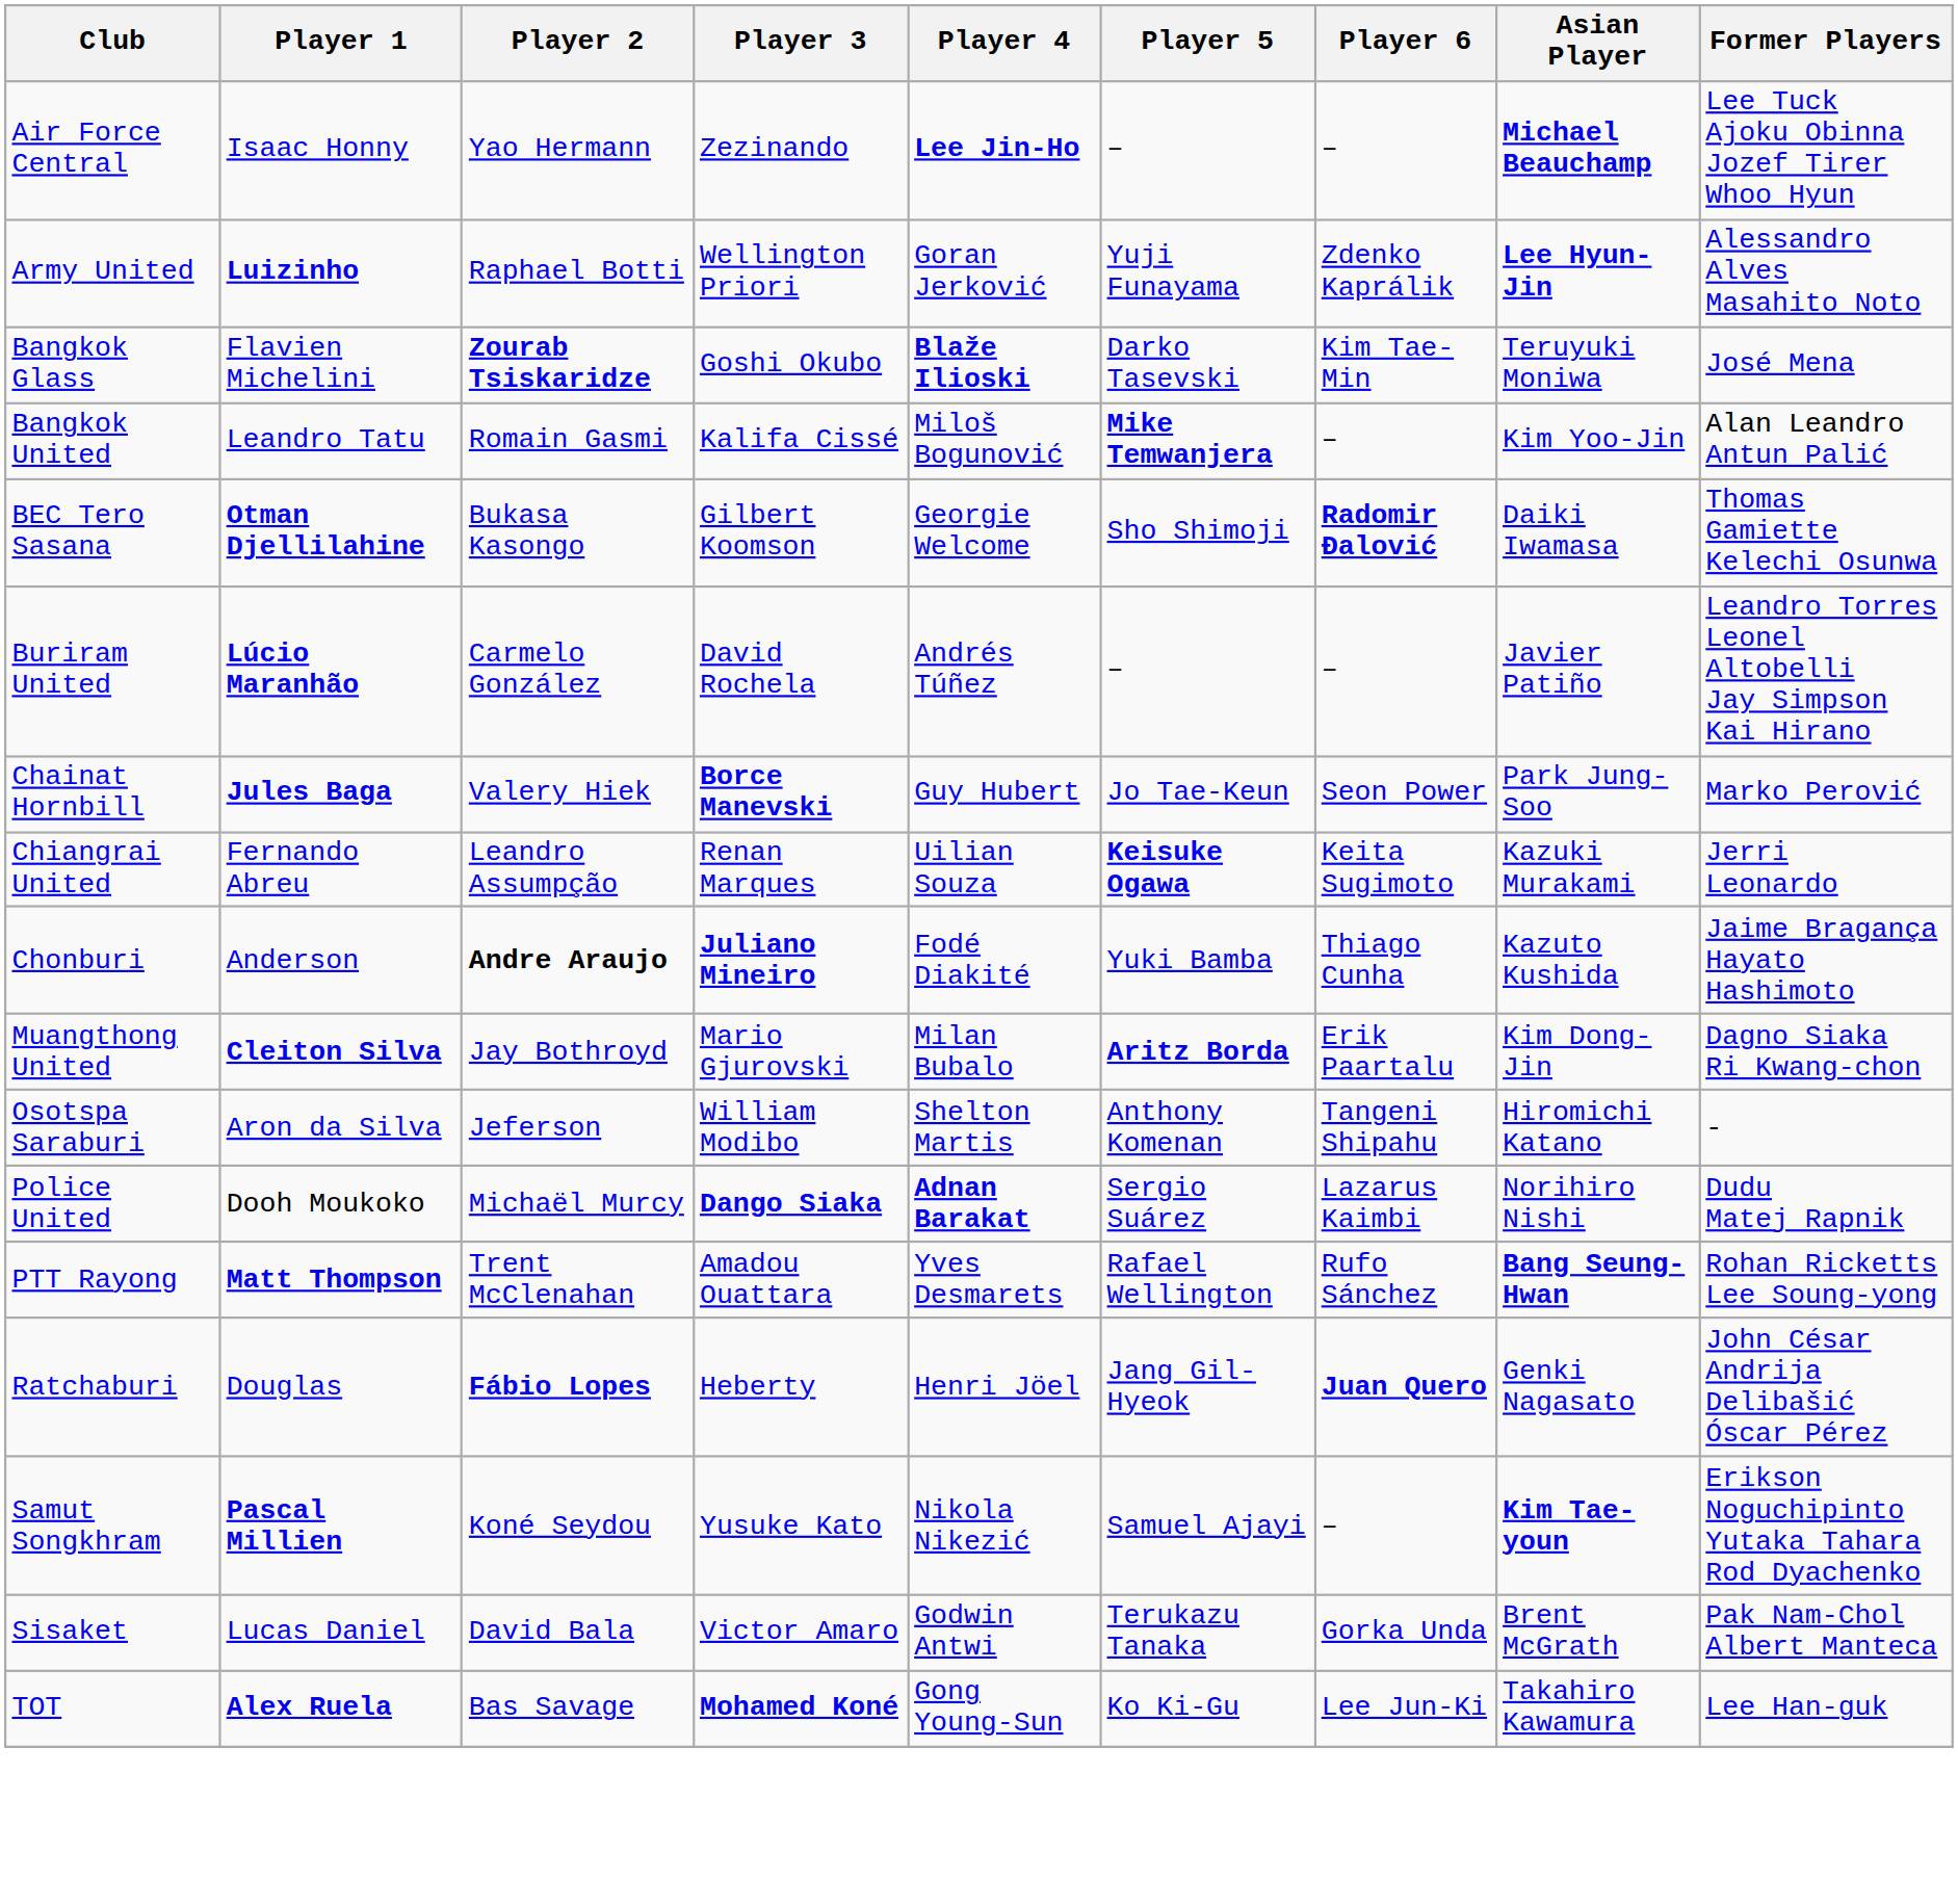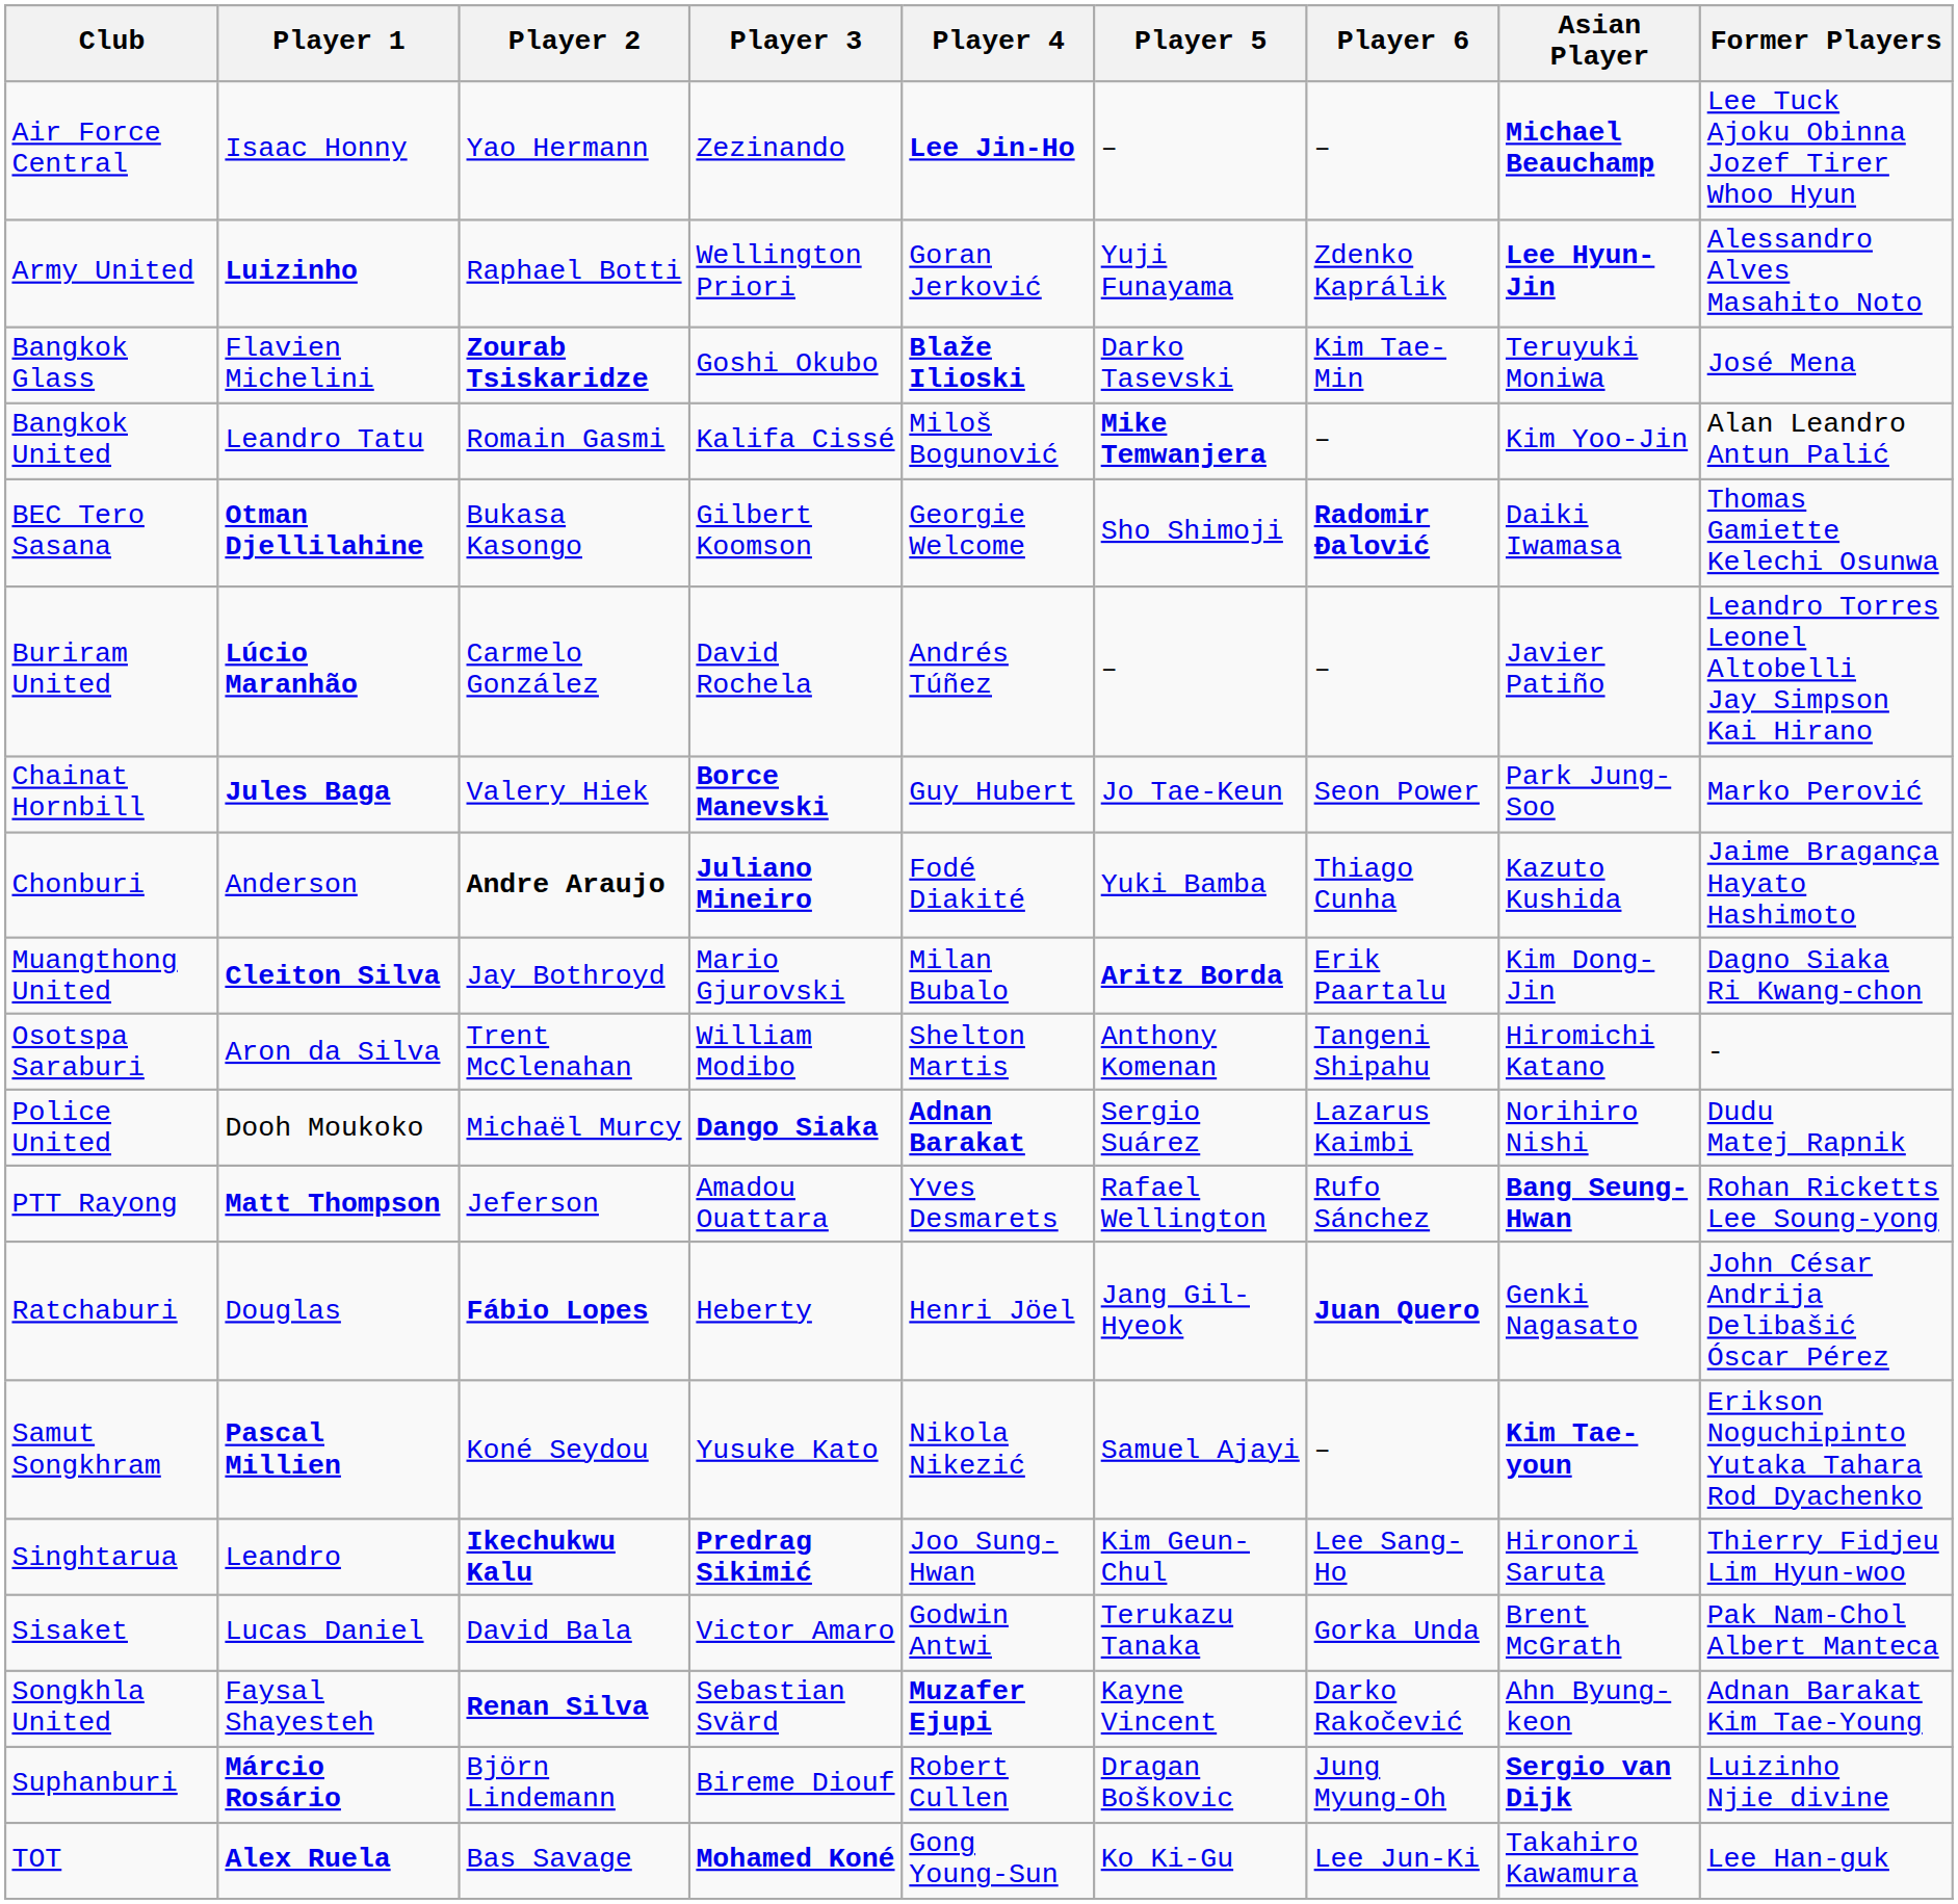 <table class="wikitable" style="font-size:95%;">
 <tr>
 <th>Club</th>
 <th>Player 1</th>
 <th>Player 2</th>
 <th>Player 3</th>
 <th>Player 4</th>
 <th>Player 5</th>
 <th>Player 6</th>
 <th>Asian Player</th>
 <th>Former Players</th>
 </tr>
 <tr>
 <td><a href='#'>Air Force Central</a></td>
 <td> <a href='#'>Isaac Honny</a></td>
 <td> <a href='#'>Yao Hermann</a></td>
 <td> <a href='#'>Zezinando</a></td>
 <td> <strong><a href='#'>Lee Jin-Ho</a></strong></td>
 <td>–</td>
 <td>–</td>
 <td> <strong><a href='#'>Michael Beauchamp</a></strong></td>
 <td> <a href='#'>Lee Tuck</a> <br>  <a href='#'>Ajoku Obinna</a> <br>  <a href='#'>Jozef Tirer</a> <br>  <a href='#'>Whoo Hyun</a></td>
 </tr>
 <tr>
 <td><a href='#'>Army United</a></td>
 <td> <strong><a href='#'>Luizinho</a></strong></td>
 <td> <a href='#'>Raphael Botti</a></td>
 <td> <a href='#'>Wellington Priori</a></td>
 <td> <a href='#'>Goran Jerković</a></td>
 <td> <a href='#'>Yuji Funayama</a></td>
 <td> <a href='#'>Zdenko Kaprálik</a></td>
 <td> <strong><a href='#'>Lee Hyun-Jin</a></strong></td>
 <td> <a href='#'>Alessandro Alves</a> <br>  <a href='#'>Masahito Noto</a></td>
 </tr>
 <tr>
 <td><a href='#'>Bangkok Glass</a></td>
 <td> <a href='#'>Flavien Michelini</a></td>
 <td> <strong><a href='#'>Zourab Tsiskaridze</a></strong></td>
 <td> <a href='#'>Goshi Okubo</a></td>
 <td> <strong><a href='#'>Blaže Ilioski</a></strong></td>
 <td> <a href='#'>Darko Tasevski</a></td>
 <td> <a href='#'>Kim Tae-Min</a></td>
 <td> <a href='#'>Teruyuki Moniwa</a></td>
 <td> <a href='#'>José Mena</a></td>
 </tr>
 <tr>
 <td><a href='#'>Bangkok United</a></td>
 <td> <a href='#'>Leandro Tatu</a></td>
 <td> <a href='#'>Romain Gasmi</a></td>
 <td> <a href='#'>Kalifa Cissé</a></td>
 <td> <a href='#'>Miloš Bogunović</a></td>
 <td> <strong><a href='#'>Mike Temwanjera</a></strong></td>
 <td>–</td>
 <td> <a href='#'>Kim Yoo-Jin</a></td>
 <td> Alan Leandro <br>  <a href='#'>Antun Palić</a></td>
 </tr>
 <tr>
 <td><a href='#'>BEC Tero Sasana</a></td>
 <td> <strong><a href='#'>Otman Djellilahine</a></strong></td>
 <td> <a href='#'>Bukasa Kasongo</a></td>
 <td> <a href='#'>Gilbert Koomson</a></td>
 <td> <a href='#'>Georgie Welcome</a></td>
 <td> <a href='#'>Sho Shimoji</a></td>
 <td> <strong><a href='#'>Radomir Đalović</a></strong></td>
 <td> <a href='#'>Daiki Iwamasa</a></td>
 <td> <a href='#'>Thomas Gamiette</a> <br>  <a href='#'>Kelechi Osunwa</a></td>
 </tr>
 <tr>
 <td><a href='#'>Buriram United</a></td>
 <td> <strong><a href='#'>Lúcio Maranhão</a></strong></td>
 <td> <a href='#'>Carmelo González</a></td>
 <td> <a href='#'>David Rochela</a></td>
 <td> <a href='#'>Andrés Túñez</a></td>
 <td>–</td>
 <td>–</td>
 <td> <a href='#'>Javier Patiño</a></td>
 <td> <a href='#'>Leandro Torres</a> <br>  <a href='#'>Leonel Altobelli</a> <br>  <a href='#'>Jay Simpson</a> <br>  <a href='#'>Kai Hirano</a></td>
 </tr>
 <tr>
 <td><a href='#'>Chainat Hornbill</a></td>
 <td> <strong><a href='#'>Jules Baga</a></strong></td>
 <td> <a href='#'>Valery Hiek</a></td>
 <td> <strong><a href='#'>Borce Manevski</a></strong></td>
 <td> <a href='#'>Guy Hubert</a></td>
 <td> <a href='#'>Jo Tae-Keun</a></td>
 <td> <a href='#'>Seon Power</a></td>
 <td> <a href='#'>Park Jung-Soo</a></td>
 <td> <a href='#'>Marko Perović</a></td>
 </tr>
 <tr>
-<td><a href='#'>Chiangrai United</a></td>
-<td> <a href='#'>Fernando Abreu</a></td>
-<td> <a href='#'>Leandro Assumpção</a></td>
-<td> <a href='#'>Renan Marques</a></td>
-<td> <a href='#'>Uilian Souza</a></td>
-<td> <strong><a href='#'>Keisuke Ogawa</a></strong></td>
-<td> <a href='#'>Keita Sugimoto</a></td>
-<td> <a href='#'>Kazuki Murakami</a></td>
-<td> <a href='#'>Jerri</a> <br>  <a href='#'>Leonardo</a></td>
-</tr>
-<tr>
 <td><a href='#'>Chonburi</a></td>
 <td> <a href='#'>Anderson</a></td>
 <td> <strong>Andre Araujo</strong></td>
 <td> <strong><a href='#'>Juliano Mineiro</a></strong></td>
 <td> <a href='#'>Fodé Diakité</a></td>
 <td> <a href='#'>Yuki Bamba</a></td>
 <td> <a href='#'>Thiago Cunha</a></td>
 <td> <a href='#'>Kazuto Kushida</a></td>
 <td> <a href='#'>Jaime Bragança</a> <br>  <a href='#'>Hayato Hashimoto</a></td>
 </tr>
 <tr>
 <td><a href='#'>Muangthong United</a></td>
 <td> <strong><a href='#'>Cleiton Silva</a></strong></td>
 <td> <a href='#'>Jay Bothroyd</a></td>
 <td> <a href='#'>Mario Gjurovski</a></td>
 <td> <a href='#'>Milan Bubalo</a></td>
 <td> <strong><a href='#'>Aritz Borda</a></strong></td>
 <td> <a href='#'>Erik Paartalu</a></td>
 <td> <a href='#'>Kim Dong-Jin</a></td>
 <td> <a href='#'>Dagno Siaka</a> <br>  <a href='#'>Ri Kwang-chon</a></td>
 </tr>
 <tr>
 <td><a href='#'>Osotspa Saraburi</a></td>
 <td> <a href='#'>Aron da Silva</a></td>
-<td> <a href='#'>Jeferson</a></td>
+<td> <a href='#'>Trent McClenahan</a></td>
 <td> <a href='#'>William Modibo</a></td>
 <td> <a href='#'>Shelton Martis</a></td>
 <td> <a href='#'>Anthony Komenan</a></td>
 <td> <a href='#'>Tangeni Shipahu</a></td>
 <td> <a href='#'>Hiromichi Katano</a></td>
 <td>-</td>
 </tr>
 <tr>
 <td><a href='#'>Police United</a></td>
 <td> Dooh Moukoko</td>
 <td> <a href='#'>Michaël Murcy</a></td>
 <td> <strong><a href='#'>Dango Siaka</a></strong></td>
 <td> <strong><a href='#'>Adnan Barakat</a></strong></td>
 <td> <a href='#'>Sergio Suárez</a></td>
 <td> <a href='#'>Lazarus Kaimbi</a></td>
 <td> <a href='#'>Norihiro Nishi</a></td>
 <td> <a href='#'>Dudu</a> <br>  <a href='#'>Matej Rapnik</a></td>
 </tr>
 <tr>
 <td><a href='#'>PTT Rayong</a></td>
 <td> <strong><a href='#'>Matt Thompson</a></strong></td>
-<td> <a href='#'>Trent McClenahan</a></td>
+<td> <a href='#'>Jeferson</a></td>
 <td> <a href='#'>Amadou Ouattara</a></td>
 <td> <a href='#'>Yves Desmarets</a></td>
 <td> <a href='#'>Rafael Wellington</a></td>
 <td> <a href='#'>Rufo Sánchez</a></td>
 <td> <strong><a href='#'>Bang Seung-Hwan</a></strong></td>
 <td> <a href='#'>Rohan Ricketts</a> <br>  <a href='#'>Lee Soung-yong</a></td>
 </tr>
 <tr>
 <td><a href='#'>Ratchaburi</a></td>
 <td> <a href='#'>Douglas</a></td>
 <td> <strong><a href='#'>Fábio Lopes</a></strong></td>
 <td> <a href='#'>Heberty</a></td>
 <td> <a href='#'>Henri Jöel</a></td>
 <td> <a href='#'>Jang Gil-Hyeok</a></td>
 <td> <strong><a href='#'>Juan Quero</a></strong></td>
 <td> <a href='#'>Genki Nagasato</a></td>
 <td> <a href='#'>John César</a> <br>  <a href='#'>Andrija Delibašić</a> <br>  <a href='#'>Óscar Pérez</a></td>
 </tr>
 <tr>
 <td><a href='#'>Samut Songkhram</a></td>
 <td> <strong><a href='#'>Pascal Millien</a></strong></td>
 <td> <a href='#'>Koné Seydou</a></td>
 <td> <a href='#'>Yusuke Kato</a></td>
 <td> <a href='#'>Nikola Nikezić</a></td>
 <td> <a href='#'>Samuel Ajayi</a></td>
 <td>–</td>
 <td> <strong><a href='#'>Kim Tae-youn</a></strong></td>
 <td> <a href='#'>Erikson Noguchipinto</a> <br>  <a href='#'>Yutaka Tahara</a> <br>  <a href='#'>Rod Dyachenko</a></td>
 </tr>
 <tr>
+<td><a href='#'>Singhtarua</a></td>
+<td> <a href='#'>Leandro</a></td>
+<td> <strong><a href='#'>Ikechukwu Kalu</a></strong></td>
+<td> <strong><a href='#'>Predrag Sikimić</a></strong></td>
+<td> <a href='#'>Joo Sung-Hwan</a></td>
+<td> <a href='#'>Kim Geun-Chul</a></td>
+<td> <a href='#'>Lee Sang-Ho</a></td>
+<td> <a href='#'>Hironori Saruta</a></td>
+<td> <a href='#'>Thierry Fidjeu</a> <br>  <a href='#'>Lim Hyun-woo</a></td>
+</tr>
+<tr>
 <td><a href='#'>Sisaket</a></td>
 <td> <a href='#'>Lucas Daniel</a></td>
 <td> <a href='#'>David Bala</a></td>
 <td> <a href='#'>Victor Amaro</a></td>
 <td> <a href='#'>Godwin Antwi</a></td>
 <td> <a href='#'>Terukazu Tanaka</a></td>
 <td> <a href='#'>Gorka Unda</a></td>
 <td> <a href='#'>Brent McGrath</a></td>
 <td> <a href='#'>Pak Nam-Chol</a> <br>  <a href='#'>Albert Manteca</a></td>
+</tr>
+<tr>
+<td><a href='#'>Songkhla United</a></td>
+<td> <a href='#'>Faysal Shayesteh</a></td>
+<td> <strong><a href='#'>Renan Silva</a></strong></td>
+<td> <a href='#'>Sebastian Svärd</a></td>
+<td> <strong><a href='#'>Muzafer Ejupi</a></strong></td>
+<td> <a href='#'>Kayne Vincent</a></td>
+<td> <a href='#'>Darko Rakočević</a></td>
+<td> <a href='#'>Ahn Byung-keon</a></td>
+<td> <a href='#'>Adnan Barakat</a> <br>  <a href='#'>Kim Tae-Young</a></td>
+</tr>
+<tr>
+<td><a href='#'>Suphanburi</a></td>
+<td> <strong><a href='#'>Márcio Rosário</a></strong></td>
+<td> <a href='#'>Björn Lindemann</a></td>
+<td> <a href='#'>Bireme Diouf</a></td>
+<td> <a href='#'>Robert Cullen</a></td>
+<td> <a href='#'>Dragan Boškovic</a></td>
+<td> <a href='#'>Jung Myung-Oh</a></td>
+<td> <strong><a href='#'>Sergio van Dijk</a></strong></td>
+<td> <a href='#'>Luizinho</a> <br>  <a href='#'>Njie divine</a></td>
 </tr>
 <tr>
 <td><a href='#'>TOT</a></td>
 <td> <strong><a href='#'>Alex Ruela</a></strong></td>
 <td> <a href='#'>Bas Savage</a></td>
 <td> <strong><a href='#'>Mohamed Koné</a></strong></td>
 <td> <a href='#'>Gong Young-Sun</a></td>
 <td> <a href='#'>Ko Ki-Gu</a></td>
 <td> <a href='#'>Lee Jun-Ki</a></td>
 <td> <a href='#'>Takahiro Kawamura</a></td>
 <td> <a href='#'>Lee Han-guk</a></td>
 </tr>
 <tr>
 </tr>
 </table>
